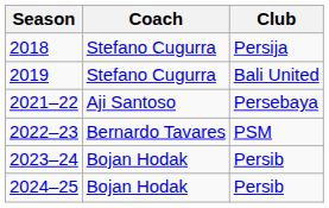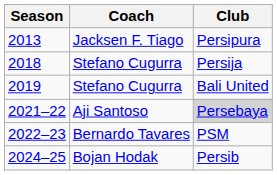 <table class="wikitable sortable">
 <tr>
 <th scope="col">Season</th>
 <th scope="col">Coach</th>
 <th scope="col">Club</th>
+</tr>
+<tr>
+<td><a href='#'>2013</a></td>
+<td> <a href='#'>Jacksen F. Tiago</a></td>
+<td><a href='#'>Persipura</a></td>
 </tr>
 <tr>
 <td><a href='#'>2018</a></td>
 <td> <a href='#'>Stefano Cugurra</a></td>
 <td><a href='#'>Persija</a></td>
 </tr>
 <tr>
 <td><a href='#'>2019</a></td>
 <td> <a href='#'>Stefano Cugurra</a></td>
 <td><a href='#'>Bali United</a></td>
 </tr>
 <tr>
 <td><a href='#'>2021–22</a></td>
 <td> <a href='#'>Aji Santoso</a></td>
-<td><a href='#'>Persebaya</a></td>
+<td style="background: lightgrey;"><a href='#'>Persebaya</a></td>
 </tr>
 <tr>
 <td><a href='#'>2022–23</a></td>
 <td> <a href='#'>Bernardo Tavares</a></td>
 <td><a href='#'>PSM</a></td>
 </tr>
 <tr>
-<td><a href='#'>2023–24</a></td>
-<td> <a href='#'>Bojan Hodak</a></td>
-<td><a href='#'>Persib</a></td>
-</tr>
-<tr>
 <td><a href='#'>2024–25</a></td>
 <td> <a href='#'>Bojan Hodak</a></td>
 <td><a href='#'>Persib</a></td>
 </tr>
 </table>
